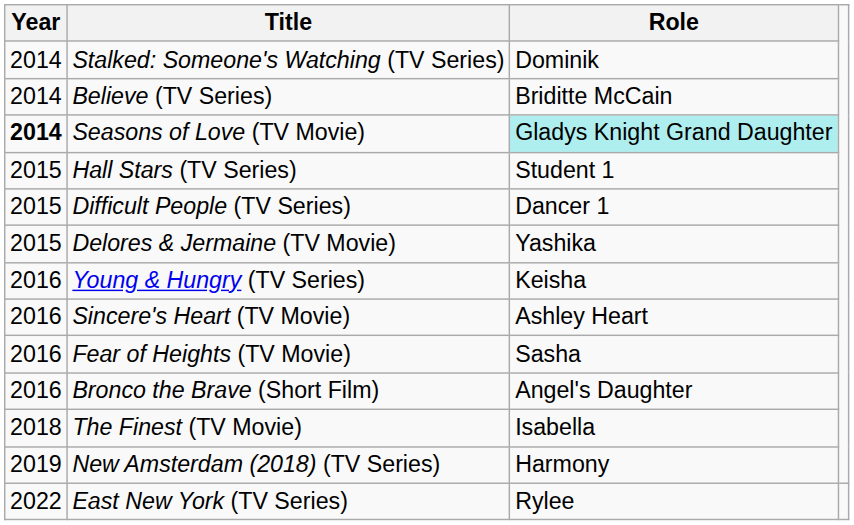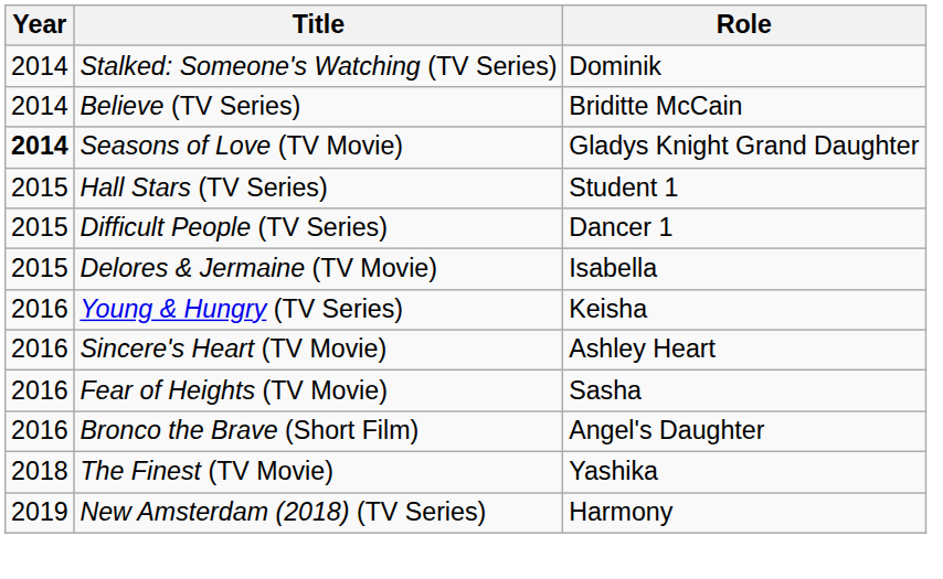 <table class="wikitable">
 <tr>
 <th>Year</th>
 <th>Title</th>
 <th>Role</th>
 </tr>
 <tr>
 <td>2014</td>
 <td><em>Stalked: Someone's Watching</em> (TV Series)</td>
 <td>Dominik</td>
 </tr>
 <tr>
 <td>2014</td>
 <td><em>Believe</em> (TV Series)</td>
 <td>Briditte McCain</td>
 </tr>
 <tr>
 <td><strong>2014</strong></td>
 <td><em>Seasons of Love</em> (TV Movie)</td>
-<td style="background: paleturquoise;">Gladys Knight Grand Daughter</td>
+<td>Gladys Knight Grand Daughter</td>
 </tr>
 <tr>
 <td>2015</td>
 <td><em>Hall Stars</em> (TV Series)</td>
 <td>Student 1</td>
 </tr>
 <tr>
 <td>2015</td>
 <td><em>Difficult People</em> (TV Series)</td>
 <td>Dancer 1</td>
 </tr>
 <tr>
 <td>2015</td>
 <td><em>Delores & Jermaine</em> (TV Movie)</td>
-<td>Yashika</td>
+<td>Isabella</td>
 </tr>
 <tr>
 <td>2016</td>
 <td><em><a href='#'>Young & Hungry</a></em> (TV Series)</td>
 <td>Keisha</td>
 </tr>
 <tr>
 <td>2016</td>
 <td><em>Sincere's Heart</em> (TV Movie)</td>
 <td>Ashley Heart</td>
 </tr>
 <tr>
 <td>2016</td>
 <td><em>Fear of Heights</em> (TV Movie)</td>
 <td>Sasha</td>
 </tr>
 <tr>
 <td>2016</td>
 <td><em>Bronco the Brave</em> (Short Film)</td>
 <td>Angel's Daughter</td>
 </tr>
 <tr>
 <td>2018</td>
 <td><em>The Finest</em> (TV Movie)</td>
-<td>Isabella</td>
+<td>Yashika</td>
 </tr>
 <tr>
 <td>2019</td>
 <td><em>New Amsterdam (2018)</em> (TV Series)</td>
 <td>Harmony</td>
 </tr>
-<tr>
-<td>2022</td>
-<td><em>East New York</em> (TV Series)</td>
-<td>Rylee</td>
-<td></td>
-</tr>
 </table>
